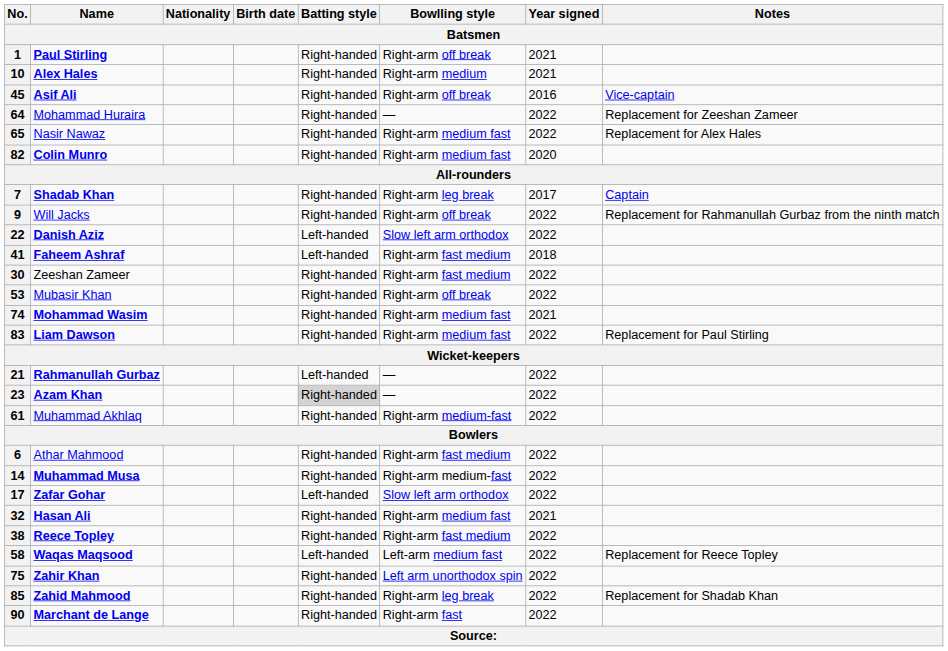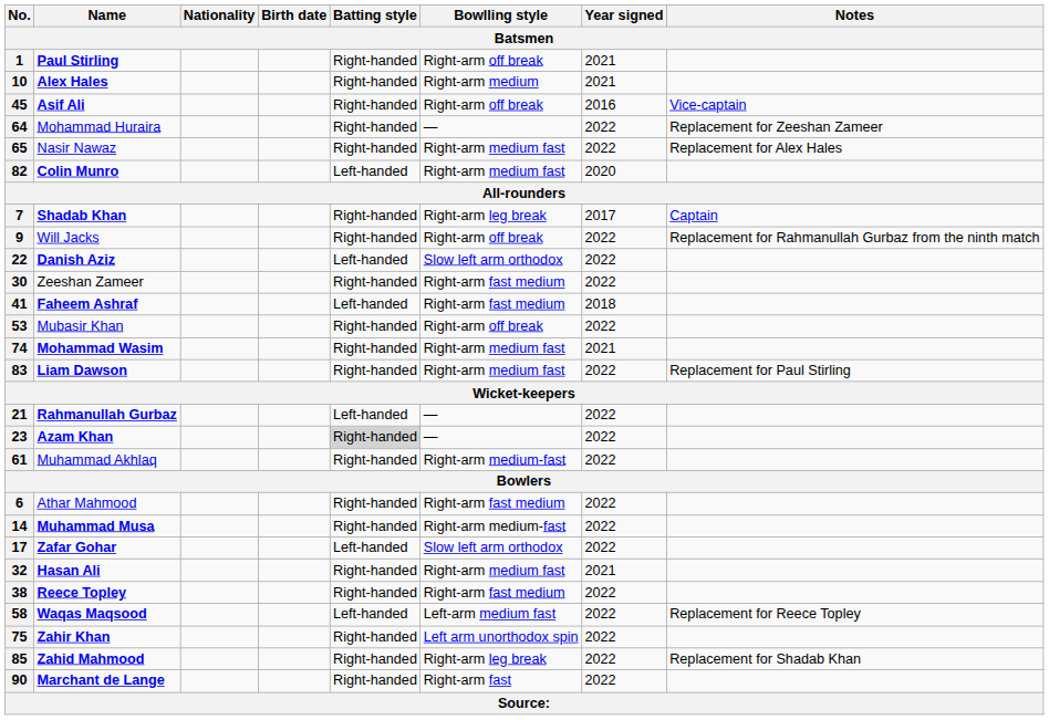 <table class="wikitable sortable">
 <tr>
 <th>No.</th>
 <th>Name</th>
 <th>Nationality</th>
 <th>Birth date</th>
 <th>Batting style</th>
 <th>Bowlling style</th>
 <th>Year signed</th>
 <th>Notes</th>
 </tr>
 <tr>
 <th colspan="8">Batsmen</th>
 </tr>
 <tr>
 <th>1</th>
 <td><strong><a href='#'>Paul Stirling</a></strong></td>
 <td></td>
 <td></td>
 <td>Right-handed</td>
 <td>Right-arm <a href='#'>off break</a></td>
 <td>2021</td>
 <td></td>
 </tr>
 <tr>
 <th>10</th>
 <td><strong><a href='#'>Alex Hales</a></strong></td>
 <td></td>
 <td></td>
 <td>Right-handed</td>
 <td>Right-arm <a href='#'>medium</a></td>
 <td>2021</td>
 <td></td>
 </tr>
 <tr>
 <th>45</th>
 <td><strong><a href='#'>Asif Ali</a></strong></td>
 <td></td>
 <td></td>
 <td>Right-handed</td>
 <td>Right-arm <a href='#'>off break</a></td>
 <td>2016</td>
 <td><a href='#'>Vice-captain</a></td>
 </tr>
 <tr>
 <th>64</th>
 <td><a href='#'>Mohammad Huraira</a></td>
 <td></td>
 <td></td>
 <td>Right-handed</td>
 <td>—</td>
 <td>2022</td>
 <td>Replacement for Zeeshan Zameer</td>
 </tr>
 <tr>
 <th>65</th>
 <td><a href='#'>Nasir Nawaz</a></td>
 <td></td>
 <td></td>
 <td>Right-handed</td>
 <td>Right-arm <a href='#'>medium fast</a></td>
 <td>2022</td>
 <td>Replacement for Alex Hales</td>
 </tr>
 <tr>
 <th>82</th>
 <td><strong><a href='#'>Colin Munro</a></strong></td>
 <td></td>
 <td></td>
-<td>Right-handed</td>
+<td>Left-handed</td>
 <td>Right-arm <a href='#'>medium fast</a></td>
 <td>2020</td>
 <td></td>
 </tr>
 <tr>
 <th colspan="8">All-rounders</th>
 </tr>
 <tr>
 <th>7</th>
 <td><strong><a href='#'>Shadab Khan</a></strong></td>
 <td></td>
 <td></td>
 <td>Right-handed</td>
 <td>Right-arm <a href='#'>leg break</a></td>
 <td>2017</td>
 <td><a href='#'>Captain</a></td>
 </tr>
 <tr>
 <th>9</th>
 <td><a href='#'>Will Jacks</a></td>
 <td></td>
 <td></td>
 <td>Right-handed</td>
 <td>Right-arm <a href='#'>off break</a></td>
 <td>2022</td>
 <td>Replacement for Rahmanullah Gurbaz from the ninth match</td>
 </tr>
 <tr>
 <th>22</th>
 <td><strong><a href='#'>Danish Aziz</a></strong></td>
 <td></td>
 <td></td>
 <td>Left-handed</td>
 <td><a href='#'>Slow left arm orthodox</a></td>
 <td>2022</td>
 <td></td>
 </tr>
 <tr>
+<th>30</th>
+<td>Zeeshan Zameer</td>
+<td></td>
+<td></td>
+<td>Right-handed</td>
+<td>Right-arm <a href='#'>fast medium</a></td>
+<td>2022</td>
+<td></td>
+</tr>
+<tr>
 <th>41</th>
 <td><strong><a href='#'>Faheem Ashraf</a></strong></td>
 <td></td>
 <td></td>
 <td>Left-handed</td>
 <td>Right-arm <a href='#'>fast medium</a></td>
 <td>2018</td>
-<td></td>
-</tr>
-<tr>
-<th>30</th>
-<td>Zeeshan Zameer</td>
-<td></td>
-<td></td>
-<td>Right-handed</td>
-<td>Right-arm <a href='#'>fast medium</a></td>
-<td>2022</td>
 <td></td>
 </tr>
 <tr>
 <th>53</th>
 <td><a href='#'>Mubasir Khan</a></td>
 <td></td>
 <td></td>
 <td>Right-handed</td>
 <td>Right-arm <a href='#'>off break</a></td>
 <td>2022</td>
 <td></td>
 </tr>
 <tr>
 <th>74</th>
 <td><strong><a href='#'>Mohammad Wasim</a></strong></td>
 <td></td>
 <td></td>
 <td>Right-handed</td>
 <td>Right-arm <a href='#'>medium fast</a></td>
 <td>2021</td>
 <td></td>
 </tr>
 <tr>
 <th>83</th>
 <td><strong><a href='#'>Liam Dawson</a></strong></td>
 <td></td>
 <td></td>
 <td>Right-handed</td>
 <td>Right-arm <a href='#'>medium fast</a></td>
 <td>2022</td>
 <td>Replacement for Paul Stirling</td>
 </tr>
 <tr>
 <th colspan="8">Wicket-keepers</th>
 </tr>
 <tr>
 <th>21</th>
 <td><strong><a href='#'>Rahmanullah Gurbaz</a></strong></td>
 <td></td>
 <td></td>
 <td>Left-handed</td>
 <td>—</td>
 <td>2022</td>
 <td></td>
 </tr>
 <tr>
 <th>23</th>
 <td><strong><a href='#'>Azam Khan</a></strong></td>
 <td></td>
 <td></td>
 <td style="background: lightgrey;">Right-handed</td>
 <td>—</td>
 <td>2022</td>
 <td></td>
 </tr>
 <tr>
 <th>61</th>
 <td><a href='#'>Muhammad Akhlaq</a></td>
 <td></td>
 <td></td>
 <td>Right-handed</td>
 <td>Right-arm <a href='#'>medium-fast</a></td>
 <td>2022</td>
 <td></td>
 </tr>
 <tr>
 <th colspan="8">Bowlers</th>
 </tr>
 <tr>
 <th>6</th>
 <td><a href='#'>Athar Mahmood</a></td>
 <td></td>
 <td></td>
 <td>Right-handed</td>
 <td>Right-arm <a href='#'>fast medium</a></td>
 <td>2022</td>
 <td></td>
 </tr>
 <tr>
 <th>14</th>
 <td><strong><a href='#'>Muhammad Musa</a></strong></td>
 <td></td>
 <td></td>
 <td>Right-handed</td>
 <td>Right-arm medium-<a href='#'>fast</a></td>
 <td>2022</td>
 <td></td>
 </tr>
 <tr>
 <th>17</th>
 <td><strong><a href='#'>Zafar Gohar</a></strong></td>
 <td></td>
 <td></td>
 <td>Left-handed</td>
 <td><a href='#'>Slow left arm orthodox</a></td>
 <td>2022</td>
 <td></td>
 </tr>
 <tr>
 <th>32</th>
 <td><strong><a href='#'>Hasan Ali</a></strong></td>
 <td></td>
 <td></td>
 <td>Right-handed</td>
 <td>Right-arm <a href='#'>medium fast</a></td>
 <td>2021</td>
 <td></td>
 </tr>
 <tr>
 <th>38</th>
 <td><strong><a href='#'>Reece Topley</a></strong></td>
 <td></td>
 <td></td>
 <td>Right-handed</td>
 <td>Right-arm <a href='#'>fast medium</a></td>
 <td>2022</td>
 <td></td>
 </tr>
 <tr>
 <th>58</th>
 <td><strong><a href='#'>Waqas Maqsood</a></strong></td>
 <td></td>
 <td></td>
 <td>Left-handed</td>
 <td>Left-arm <a href='#'>medium fast</a></td>
 <td>2022</td>
 <td>Replacement for Reece Topley</td>
 </tr>
 <tr>
 <th>75</th>
 <td><strong><a href='#'>Zahir Khan</a></strong></td>
 <td></td>
 <td></td>
 <td>Right-handed</td>
 <td><a href='#'>Left arm unorthodox spin</a></td>
 <td>2022</td>
 <td></td>
 </tr>
 <tr>
 <th>85</th>
 <td><strong><a href='#'>Zahid Mahmood</a></strong></td>
 <td></td>
 <td></td>
 <td>Right-handed</td>
 <td>Right-arm <a href='#'>leg break</a></td>
 <td>2022</td>
 <td>Replacement for Shadab Khan</td>
 </tr>
 <tr>
 <th>90</th>
 <td><strong><a href='#'>Marchant de Lange</a></strong></td>
 <td></td>
 <td></td>
 <td>Right-handed</td>
 <td>Right-arm <a href='#'>fast</a></td>
 <td>2022</td>
 <td></td>
 </tr>
 <tr>
 <th colspan="8">Source: </th>
 </tr>
 </table>
